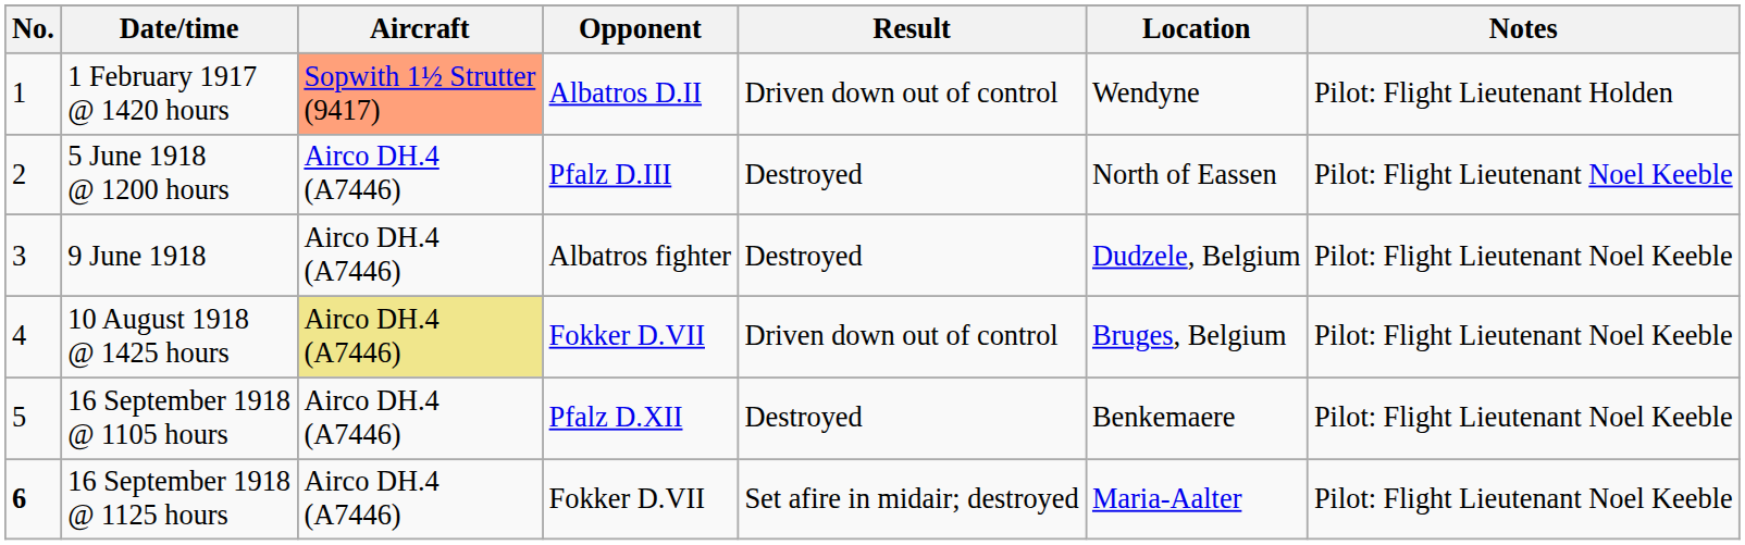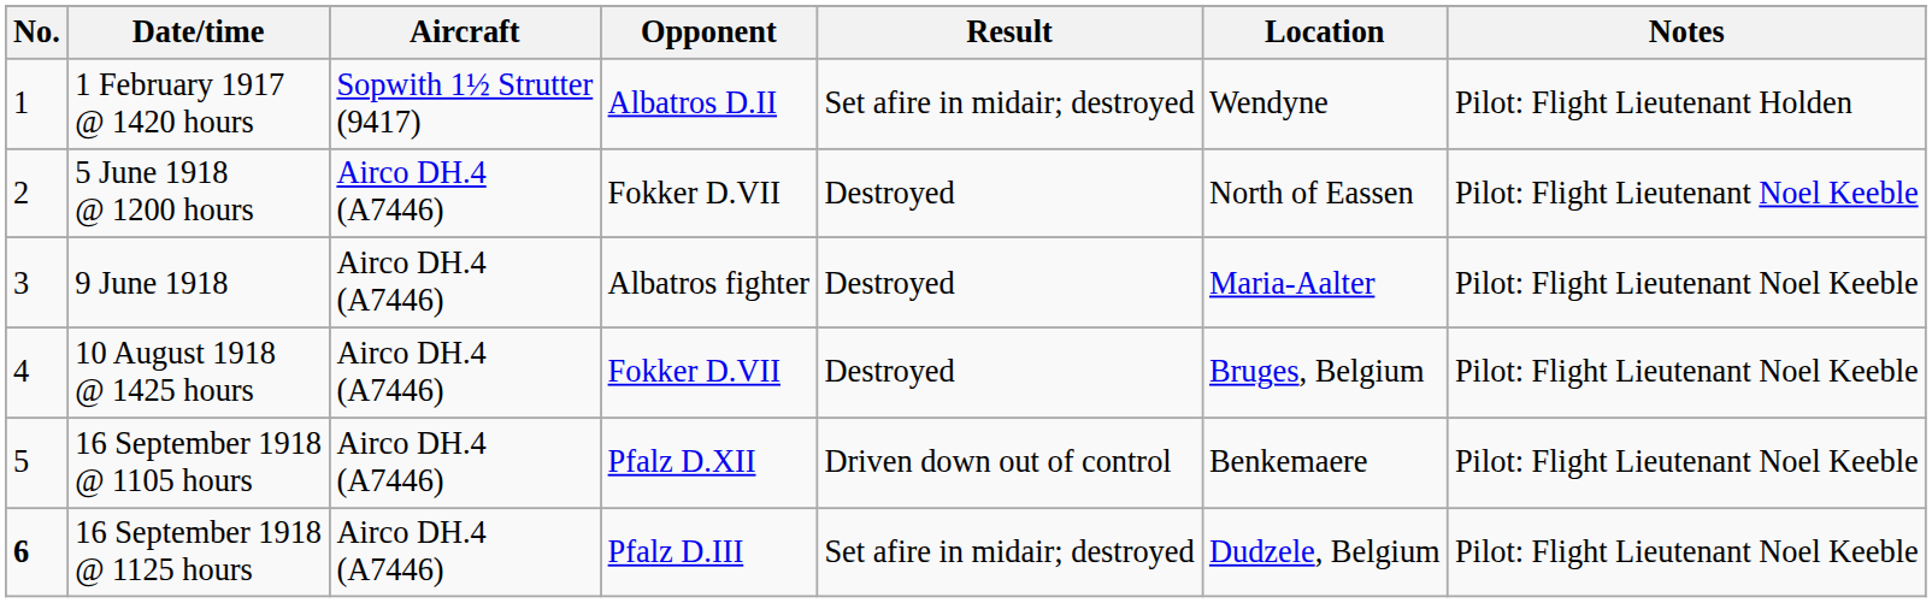 <table class="wikitable" style="font-size:90%;">
 <tr>
 </tr>
 <tr>
 <th>No.</th>
 <th>Date/time</th>
 <th>Aircraft</th>
 <th>Opponent</th>
 <th>Result</th>
 <th>Location</th>
 <th>Notes</th>
 </tr>
 <tr>
 <td>1</td>
 <td>1 February 1917<br>@ 1420 hours</td>
-<td style="background: lightsalmon;"><a href='#'>Sopwith 1½ Strutter</a><br>(9417)</td>
+<td><a href='#'>Sopwith 1½ Strutter</a><br>(9417)</td>
 <td><a href='#'>Albatros D.II</a></td>
-<td>Driven down out of control</td>
+<td>Set afire in midair; destroyed</td>
 <td>Wendyne</td>
 <td>Pilot: Flight Lieutenant Holden</td>
 </tr>
 <tr>
 <td>2</td>
 <td>5 June 1918<br>@ 1200 hours</td>
 <td><a href='#'>Airco DH.4</a><br>(A7446)</td>
-<td><a href='#'>Pfalz D.III</a></td>
+<td>Fokker D.VII</td>
 <td>Destroyed</td>
 <td>North of Eassen</td>
 <td>Pilot: Flight Lieutenant <a href='#'>Noel Keeble</a></td>
 </tr>
 <tr>
 <td>3</td>
 <td>9 June 1918</td>
 <td>Airco DH.4<br>(A7446)</td>
 <td>Albatros fighter</td>
 <td>Destroyed</td>
-<td><a href='#'>Dudzele</a>, Belgium</td>
+<td><a href='#'>Maria-Aalter</a></td>
 <td>Pilot: Flight Lieutenant Noel Keeble</td>
 </tr>
 <tr>
 <td>4</td>
 <td>10 August 1918<br>@ 1425 hours</td>
-<td style="background: khaki;">Airco DH.4<br>(A7446)</td>
+<td>Airco DH.4<br>(A7446)</td>
 <td><a href='#'>Fokker D.VII</a></td>
-<td>Driven down out of control</td>
+<td>Destroyed</td>
 <td><a href='#'>Bruges</a>, Belgium</td>
 <td>Pilot: Flight Lieutenant Noel Keeble</td>
 </tr>
 <tr>
 <td>5</td>
 <td>16 September 1918<br>@ 1105 hours</td>
 <td>Airco DH.4<br>(A7446)</td>
 <td><a href='#'>Pfalz D.XII</a></td>
-<td>Destroyed</td>
+<td>Driven down out of control</td>
 <td>Benkemaere</td>
 <td>Pilot: Flight Lieutenant Noel Keeble</td>
 </tr>
 <tr>
 <td><strong>6</strong></td>
 <td>16 September 1918<br>@ 1125 hours</td>
 <td>Airco DH.4<br>(A7446)</td>
-<td>Fokker D.VII</td>
+<td><a href='#'>Pfalz D.III</a></td>
 <td>Set afire in midair; destroyed</td>
-<td><a href='#'>Maria-Aalter</a></td>
+<td><a href='#'>Dudzele</a>, Belgium</td>
 <td>Pilot: Flight Lieutenant Noel Keeble</td>
 </tr>
 </table>
